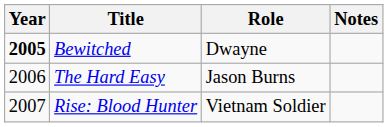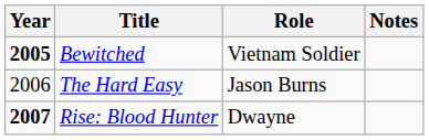 <table class="wikitable plainrowheaders sortable" style="margin-right: 0;">
 <tr>
 <th>Year</th>
 <th>Title</th>
 <th>Role</th>
 <th>Notes</th>
 </tr>
 <tr>
 <td><strong>2005</strong></td>
 <td><em><a href='#'>Bewitched</a></em></td>
-<td>Dwayne</td>
+<td>Vietnam Soldier</td>
 <td></td>
 </tr>
 <tr>
 <td>2006</td>
 <td><em><a href='#'>The Hard Easy</a></em></td>
 <td>Jason Burns</td>
 <td></td>
 </tr>
 <tr>
-<td>2007</td>
+<td><strong>2007</strong></td>
 <td><em><a href='#'>Rise: Blood Hunter</a></em></td>
-<td>Vietnam Soldier</td>
+<td>Dwayne</td>
 <td></td>
 </tr>
 </table>
